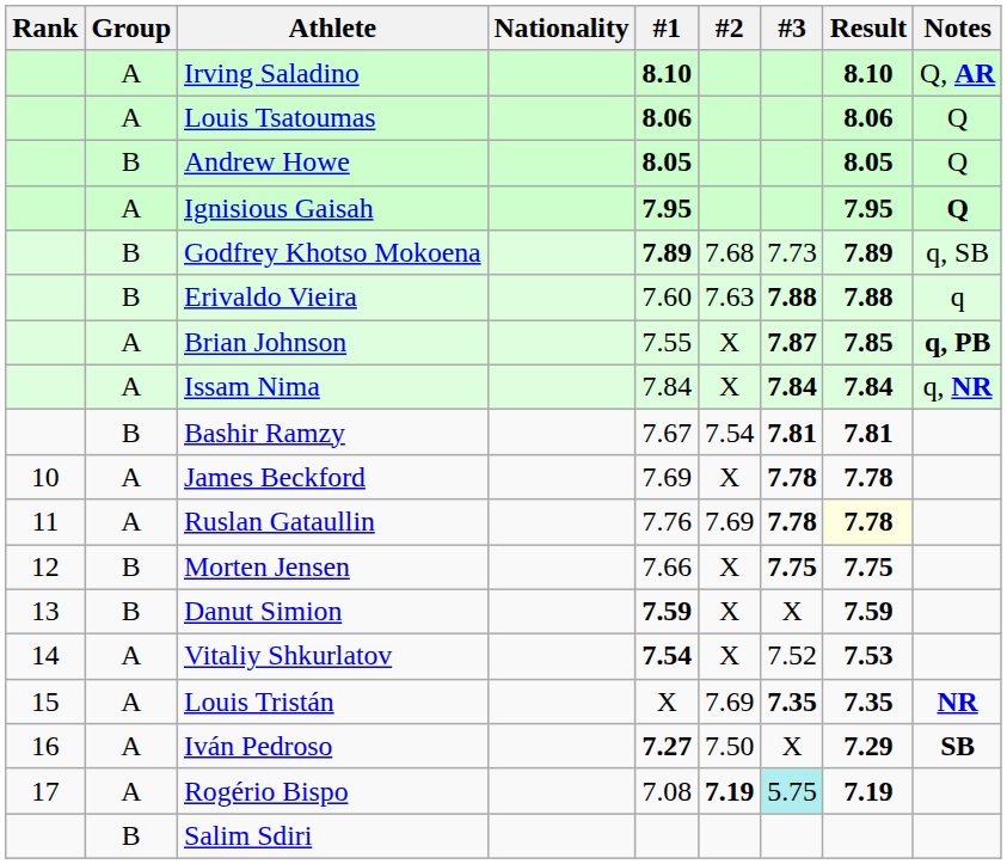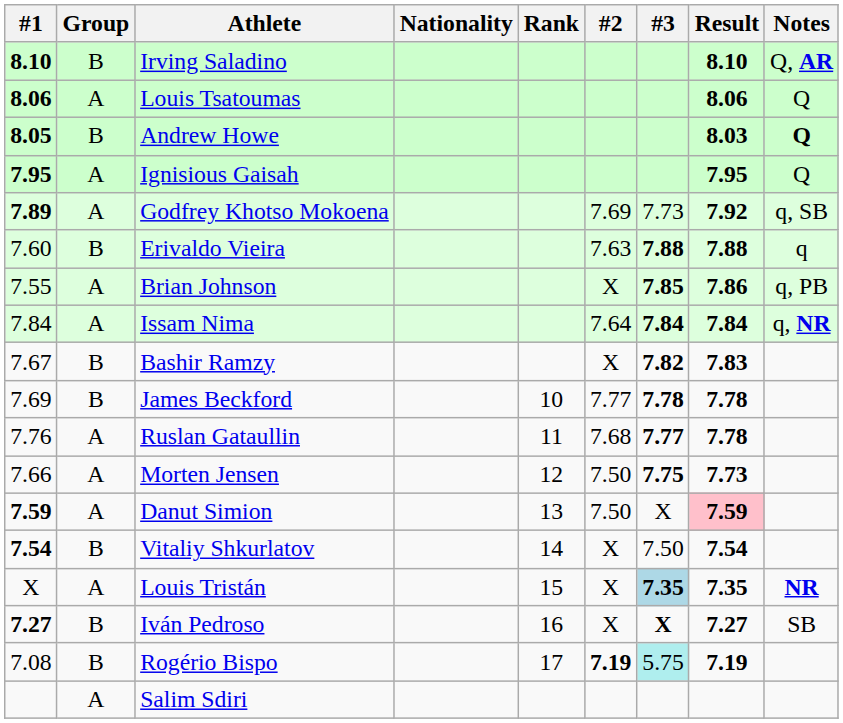 <table class="wikitable sortable" style="text-align:center">
 <tr>
-<th>Rank</th>
+<th>#1</th>
 <th>Group</th>
 <th>Athlete</th>
 <th>Nationality</th>
-<th>#1</th>
+<th>Rank</th>
 <th>#2</th>
 <th>#3</th>
 <th>Result</th>
 <th>Notes</th>
 </tr>
 <tr bgcolor=ccffcc>
-<td></td>
-<td>A</td>
+<td><strong>8.10</strong></td>
+<td>B</td>
 <td align=left><a href='#'>Irving Saladino</a></td>
 <td align=left></td>
-<td><strong>8.10</strong></td>
+<td></td>
 <td></td>
 <td></td>
 <td><strong>8.10</strong></td>
 <td>Q, <strong><a href='#'>AR</a></strong></td>
 </tr>
 <tr bgcolor=ccffcc>
-<td></td>
+<td><strong>8.06</strong></td>
 <td>A</td>
 <td align=left><a href='#'>Louis Tsatoumas</a></td>
 <td align=left></td>
-<td><strong>8.06</strong></td>
+<td></td>
 <td></td>
 <td></td>
 <td><strong>8.06</strong></td>
 <td>Q</td>
 </tr>
 <tr bgcolor=ccffcc>
-<td></td>
+<td><strong>8.05</strong></td>
 <td>B</td>
 <td align=left><a href='#'>Andrew Howe</a></td>
 <td align=left></td>
-<td><strong>8.05</strong></td>
 <td></td>
 <td></td>
-<td><strong>8.05</strong></td>
-<td>Q</td>
+<td></td>
+<td><strong>8.03</strong></td>
+<td><strong>Q</strong></td>
 </tr>
 <tr bgcolor=ccffcc>
-<td></td>
+<td><strong>7.95</strong></td>
 <td>A</td>
 <td align=left><a href='#'>Ignisious Gaisah</a></td>
 <td align=left></td>
-<td><strong>7.95</strong></td>
+<td></td>
 <td></td>
 <td></td>
 <td><strong>7.95</strong></td>
-<td><strong>Q</strong></td>
+<td>Q</td>
 </tr>
 <tr bgcolor=ddffdd>
-<td></td>
-<td>B</td>
+<td><strong>7.89</strong></td>
+<td>A</td>
 <td align=left><a href='#'>Godfrey Khotso Mokoena</a></td>
 <td align=left></td>
-<td><strong>7.89</strong></td>
-<td>7.68</td>
+<td></td>
+<td>7.69</td>
 <td>7.73</td>
-<td><strong>7.89</strong></td>
+<td><strong>7.92</strong></td>
 <td>q, SB</td>
 </tr>
 <tr bgcolor=ddffdd>
-<td></td>
+<td>7.60</td>
 <td>B</td>
 <td align=left><a href='#'>Erivaldo Vieira</a></td>
 <td align=left></td>
-<td>7.60</td>
+<td></td>
 <td>7.63</td>
 <td><strong>7.88</strong></td>
 <td><strong>7.88</strong></td>
 <td>q</td>
 </tr>
 <tr bgcolor=ddffdd>
-<td></td>
+<td>7.55</td>
 <td>A</td>
 <td align=left><a href='#'>Brian Johnson</a></td>
 <td align=left></td>
-<td>7.55</td>
+<td></td>
 <td>X</td>
-<td><strong>7.87</strong></td>
 <td><strong>7.85</strong></td>
-<td><strong>q, PB</strong></td>
+<td><strong>7.86</strong></td>
+<td>q, PB</td>
 </tr>
 <tr bgcolor=ddffdd>
-<td></td>
+<td>7.84</td>
 <td>A</td>
 <td align=left><a href='#'>Issam Nima</a></td>
 <td align=left></td>
-<td>7.84</td>
-<td>X</td>
+<td></td>
+<td>7.64</td>
 <td><strong>7.84</strong></td>
 <td><strong>7.84</strong></td>
 <td>q, <strong><a href='#'>NR</a></strong></td>
 </tr>
 <tr>
-<td></td>
+<td>7.67</td>
 <td>B</td>
 <td align=left><a href='#'>Bashir Ramzy</a></td>
 <td align=left></td>
-<td>7.67</td>
-<td>7.54</td>
-<td><strong>7.81</strong></td>
-<td><strong>7.81</strong></td>
+<td></td>
+<td>X</td>
+<td><strong>7.82</strong></td>
+<td><strong>7.83</strong></td>
 <td></td>
 </tr>
 <tr>
-<td>10</td>
-<td>A</td>
+<td>7.69</td>
+<td>B</td>
 <td align=left><a href='#'>James Beckford</a></td>
 <td align=left></td>
-<td>7.69</td>
-<td>X</td>
+<td>10</td>
+<td>7.77</td>
 <td><strong>7.78</strong></td>
 <td><strong>7.78</strong></td>
 <td></td>
 </tr>
 <tr>
-<td>11</td>
+<td>7.76</td>
 <td>A</td>
 <td align=left><a href='#'>Ruslan Gataullin</a></td>
 <td align=left></td>
-<td>7.76</td>
-<td>7.69</td>
+<td>11</td>
+<td>7.68</td>
+<td><strong>7.77</strong></td>
 <td><strong>7.78</strong></td>
-<td style="background: lightyellow;"><strong>7.78</strong></td>
 <td></td>
 </tr>
 <tr>
-<td>12</td>
-<td>B</td>
+<td>7.66</td>
+<td>A</td>
 <td align=left><a href='#'>Morten Jensen</a></td>
 <td align=left></td>
-<td>7.66</td>
-<td>X</td>
+<td>12</td>
+<td>7.50</td>
 <td><strong>7.75</strong></td>
-<td><strong>7.75</strong></td>
+<td><strong>7.73</strong></td>
 <td></td>
 </tr>
 <tr>
-<td>13</td>
-<td>B</td>
+<td><strong>7.59</strong></td>
+<td>A</td>
 <td align=left><a href='#'>Danut Simion</a></td>
 <td align=left></td>
-<td><strong>7.59</strong></td>
+<td>13</td>
+<td>7.50</td>
 <td>X</td>
-<td>X</td>
-<td><strong>7.59</strong></td>
+<td style="background: pink;"><strong>7.59</strong></td>
 <td></td>
 </tr>
 <tr>
-<td>14</td>
-<td>A</td>
+<td><strong>7.54</strong></td>
+<td>B</td>
 <td align=left><a href='#'>Vitaliy Shkurlatov</a></td>
 <td align=left></td>
+<td>14</td>
+<td>X</td>
+<td>7.50</td>
 <td><strong>7.54</strong></td>
-<td>X</td>
-<td>7.52</td>
-<td><strong>7.53</strong></td>
 <td></td>
 </tr>
 <tr>
-<td>15</td>
+<td>X</td>
 <td>A</td>
 <td align=left><a href='#'>Louis Tristán</a></td>
 <td align=left></td>
+<td>15</td>
 <td>X</td>
-<td>7.69</td>
-<td><strong>7.35</strong></td>
+<td style="background: lightblue;"><strong>7.35</strong></td>
 <td><strong>7.35</strong></td>
 <td><strong><a href='#'>NR</a></strong></td>
 </tr>
 <tr>
-<td>16</td>
-<td>A</td>
+<td><strong>7.27</strong></td>
+<td>B</td>
 <td align=left><a href='#'>Iván Pedroso</a></td>
 <td align=left></td>
+<td>16</td>
+<td>X</td>
+<td><strong>X</strong></td>
 <td><strong>7.27</strong></td>
-<td>7.50</td>
-<td>X</td>
-<td><strong>7.29</strong></td>
-<td><strong>SB</strong></td>
+<td>SB</td>
 </tr>
 <tr>
-<td>17</td>
-<td>A</td>
+<td>7.08</td>
+<td>B</td>
 <td align=left><a href='#'>Rogério Bispo</a></td>
 <td align=left></td>
-<td>7.08</td>
+<td>17</td>
 <td><strong>7.19</strong></td>
 <td style="background: paleturquoise;">5.75</td>
 <td><strong>7.19</strong></td>
 <td></td>
 </tr>
 <tr>
 <td></td>
-<td>B</td>
+<td>A</td>
 <td align=left><a href='#'>Salim Sdiri</a></td>
 <td align=left></td>
 <td></td>
 <td></td>
 <td></td>
 <td><strong></strong></td>
 <td></td>
 </tr>
 </table>
